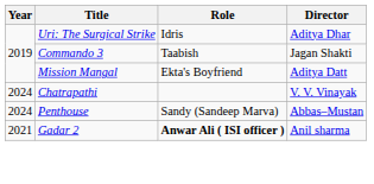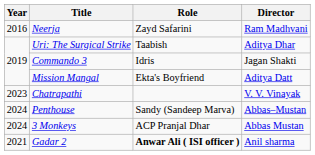 <table class="wikitable sortable">
 <tr>
 <th>Year</th>
 <th>Title</th>
 <th>Role</th>
 <th>Director</th>
 </tr>
 <tr>
+<td>2016</td>
+<td><em><a href='#'>Neerja</a></em></td>
+<td>Zayd Safarini</td>
+<td><a href='#'>Ram Madhvani</a></td>
+</tr>
+<tr>
 <td rowspan="3">2019</td>
 <td><em><a href='#'>Uri: The Surgical Strike</a></em></td>
-<td>Idris</td>
+<td>Taabish</td>
 <td><a href='#'>Aditya Dhar</a></td>
 </tr>
 <tr>
 <td><em><a href='#'>Commando 3</a></em></td>
-<td>Taabish</td>
+<td>Idris</td>
 <td>Jagan Shakti</td>
 </tr>
 <tr>
 <td><em><a href='#'>Mission Mangal</a></em></td>
 <td>Ekta's Boyfriend</td>
 <td><a href='#'>Aditya Datt</a></td>
 </tr>
 <tr>
-<td>2024</td>
+<td>2023</td>
 <td><a href='#'><em>Chatrapathi</em></a></td>
 <td></td>
 <td><a href='#'>V. V. Vinayak</a></td>
 </tr>
 <tr>
 <td>2024</td>
 <td><em><a href='#'>Penthouse</a></em></td>
 <td>Sandy (Sandeep Marva)</td>
 <td><a href='#'>Abbas–Mustan</a></td>
 </tr>
 <tr>
+<td>2024</td>
+<td><em><a href='#'>3 Monkeys</a></em></td>
+<td>ACP Pranjal Dhar</td>
+<td><a href='#'>Abbas Mustan</a></td>
+</tr>
+<tr>
 <td>2021</td>
 <td><em><a href='#'>Gadar 2</a></em></td>
 <td><strong>Anwar Ali ( ISI officer )</strong></td>
 <td><a href='#'>Anil sharma</a></td>
 </tr>
 </table>
